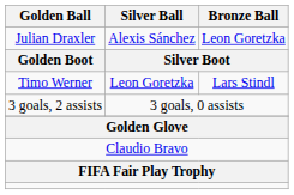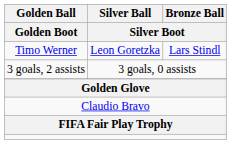 <table class="wikitable" style="text-align:center">
 <tr>
 <th>Golden Ball</th>
 <th>Silver Ball</th>
 <th>Bronze Ball</th>
-</tr>
-<tr>
-<td> <a href='#'>Julian Draxler</a></td>
-<td> <a href='#'>Alexis Sánchez</a></td>
-<td> <a href='#'>Leon Goretzka</a></td>
 </tr>
 <tr>
 <th>Golden Boot</th>
 <th colspan="2">Silver Boot</th>
 </tr>
 <tr>
 <td> <a href='#'>Timo Werner</a></td>
 <td> <a href='#'>Leon Goretzka</a></td>
 <td> <a href='#'>Lars Stindl</a></td>
 </tr>
 <tr>
 <td>3 goals, 2 assists</td>
 <td colspan="2">3 goals, 0 assists</td>
 </tr>
 <tr>
 </tr>
 <tr>
 <th colspan="3">Golden Glove</th>
 </tr>
 <tr>
 <td colspan="3"> <a href='#'>Claudio Bravo</a></td>
 </tr>
 <tr>
 <th colspan="3">FIFA Fair Play Trophy</th>
 </tr>
 <tr>
 <td colspan="3"></td>
 </tr>
 </table>
